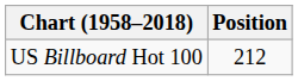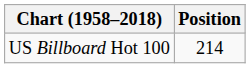 <table class="wikitable plainrowheaders">
 <tr>
 <th>Chart (1958–2018)</th>
 <th>Position</th>
 </tr>
 <tr>
 <td>US <em>Billboard</em> Hot 100</td>
-<td style="text-align:center;">212</td>
+<td style="text-align:center;">214</td>
 </tr>
 </table>
